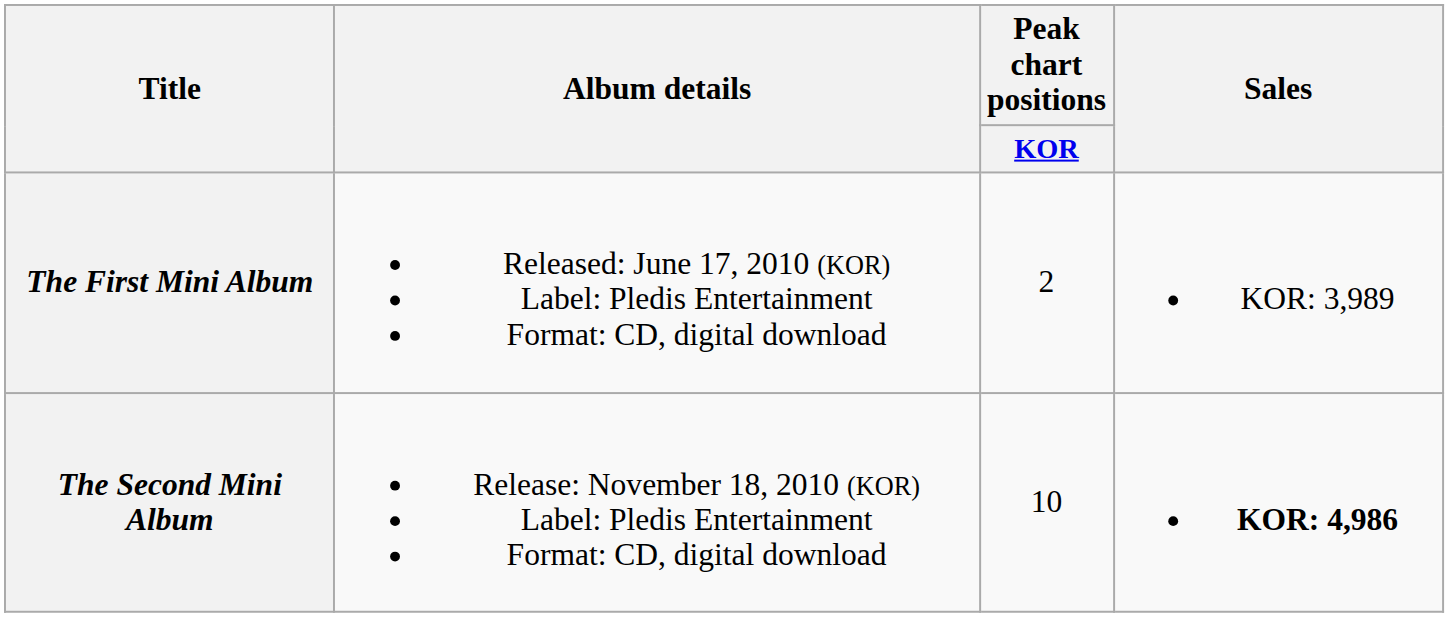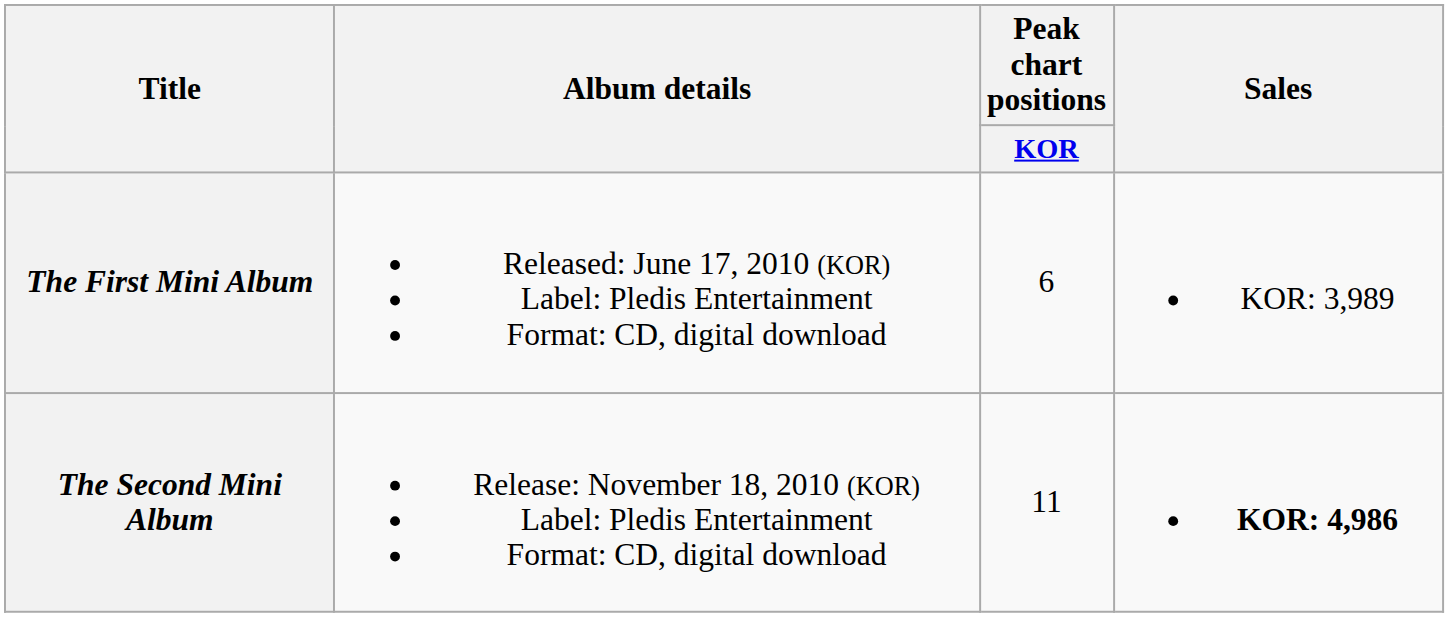 <table class="wikitable plainrowheaders" style="text-align:center;">
 <tr>
 <th rowspan="2" style="width:10em;">Title</th>
 <th rowspan="2" style="width:20em;">Album details</th>
 <th colspan="1">Peak chart positions</th>
 <th rowspan="2" style="width:10em;">Sales</th>
 </tr>
 <tr>
 <th scope="col" style="width:3em;font-size:90%;"><a href='#'>KOR</a><br></th>
 </tr>
 <tr>
 <th scope="row"><em>The First Mini Album</em></th>
 <td><br><ul><li>Released: June 17, 2010 <small>(KOR)</small></li><li>Label: Pledis Entertainment</li><li>Format: CD, digital download</li></ul></td>
-<td>2</td>
+<td>6</td>
 <td><br><ul><li>KOR: 3,989</li></ul></td>
 </tr>
 <tr>
 <th scope="row"><em>The Second Mini Album</em></th>
 <td><br><ul><li>Release: November 18, 2010 <small>(KOR)</small></li><li>Label: Pledis Entertainment</li><li>Format: CD, digital download</li></ul></td>
-<td>10</td>
+<td>11</td>
 <td><strong><br><ul><li>KOR: 4,986</li></ul></strong></td>
 </tr>
 </table>
